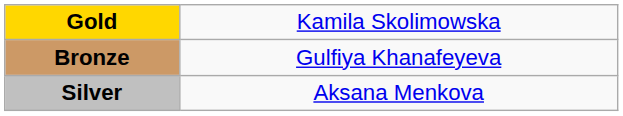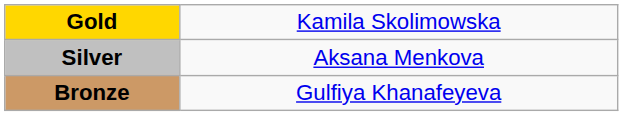 <table class="wikitable" style="text-align:center; " width="35%">
 <tr>
 <td bgcolor="gold"><strong>Gold</strong></td>
 <td><a href='#'>Kamila Skolimowska</a><br>  <small><em></em></small></td>
 </tr>
 <tr>
+<td bgcolor="silver"><strong>Silver</strong></td>
+<td><a href='#'>Aksana Menkova</a><br>  <small><em></em></small></td>
+</tr>
+<tr>
 <td bgcolor="CC9966"><strong>Bronze</strong></td>
 <td><a href='#'>Gulfiya Khanafeyeva</a><br>  <small><em></em></small></td>
 </tr>
-<tr>
-<td bgcolor="silver"><strong>Silver</strong></td>
-<td><a href='#'>Aksana Menkova</a><br>  <small><em></em></small></td>
-</tr>
 </table>
